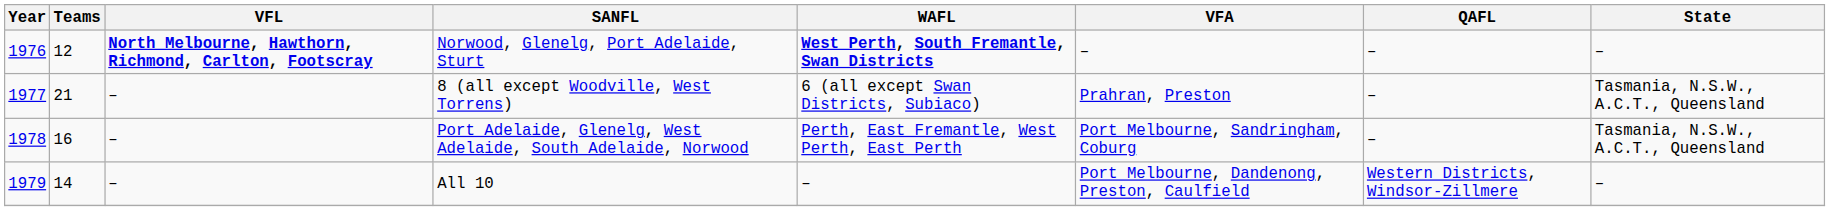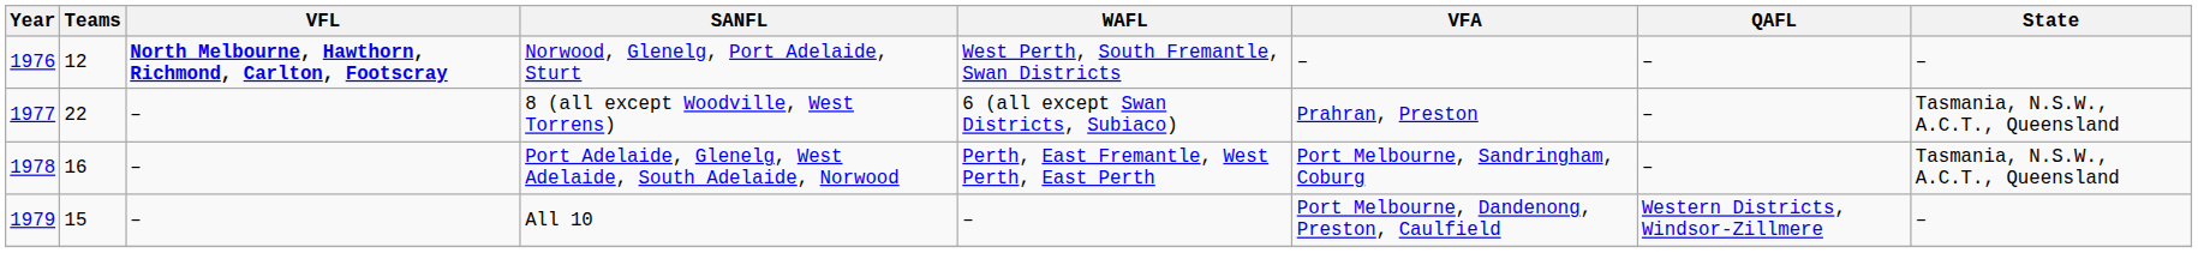 <table class="wikitable" width=95%>
 <tr>
 <th>Year</th>
 <th>Teams</th>
 <th>VFL</th>
 <th>SANFL</th>
 <th>WAFL</th>
 <th>VFA</th>
 <th>QAFL</th>
 <th>State</th>
 </tr>
 <tr>
 <td><a href='#'>1976</a></td>
 <td>12</td>
 <td><strong><a href='#'>North Melbourne</a>, <a href='#'>Hawthorn</a>, <a href='#'>Richmond</a>, <a href='#'>Carlton</a>, <a href='#'>Footscray</a></strong></td>
 <td><a href='#'>Norwood</a>, <a href='#'>Glenelg</a>, <a href='#'>Port Adelaide</a>, <a href='#'>Sturt</a></td>
-<td><strong><a href='#'>West Perth</a>, <a href='#'>South Fremantle</a>, <a href='#'>Swan Districts</a></strong></td>
+<td><a href='#'>West Perth</a>, <a href='#'>South Fremantle</a>, <a href='#'>Swan Districts</a></td>
 <td>–</td>
 <td>–</td>
 <td>–</td>
 </tr>
 <tr>
 <td><a href='#'>1977</a></td>
-<td>21</td>
+<td>22</td>
 <td>–</td>
 <td>8 (all except <a href='#'>Woodville</a>, <a href='#'>West Torrens</a>)</td>
 <td>6  (all except <a href='#'>Swan Districts</a>, <a href='#'>Subiaco</a>)</td>
 <td><a href='#'>Prahran</a>, <a href='#'>Preston</a></td>
 <td>–</td>
 <td>Tasmania, N.S.W., A.C.T., Queensland</td>
 </tr>
 <tr>
 <td><a href='#'>1978</a></td>
 <td>16</td>
 <td>–</td>
 <td><a href='#'>Port Adelaide</a>, <a href='#'>Glenelg</a>, <a href='#'>West Adelaide</a>, <a href='#'>South Adelaide</a>, <a href='#'>Norwood</a></td>
 <td><a href='#'>Perth</a>, <a href='#'>East Fremantle</a>, <a href='#'>West Perth</a>, <a href='#'>East Perth</a></td>
 <td><a href='#'>Port Melbourne</a>, <a href='#'>Sandringham</a>, <a href='#'>Coburg</a></td>
 <td>–</td>
 <td>Tasmania, N.S.W., A.C.T., Queensland</td>
 </tr>
 <tr>
 <td><a href='#'>1979</a></td>
-<td>14</td>
+<td>15</td>
 <td>–</td>
 <td>All 10</td>
 <td>–</td>
 <td><a href='#'>Port Melbourne</a>, <a href='#'>Dandenong</a>, <a href='#'>Preston</a>, <a href='#'>Caulfield</a></td>
 <td><a href='#'>Western Districts</a>, <a href='#'>Windsor-Zillmere</a></td>
 <td>–</td>
 </tr>
 <tr>
 </tr>
 </table>
